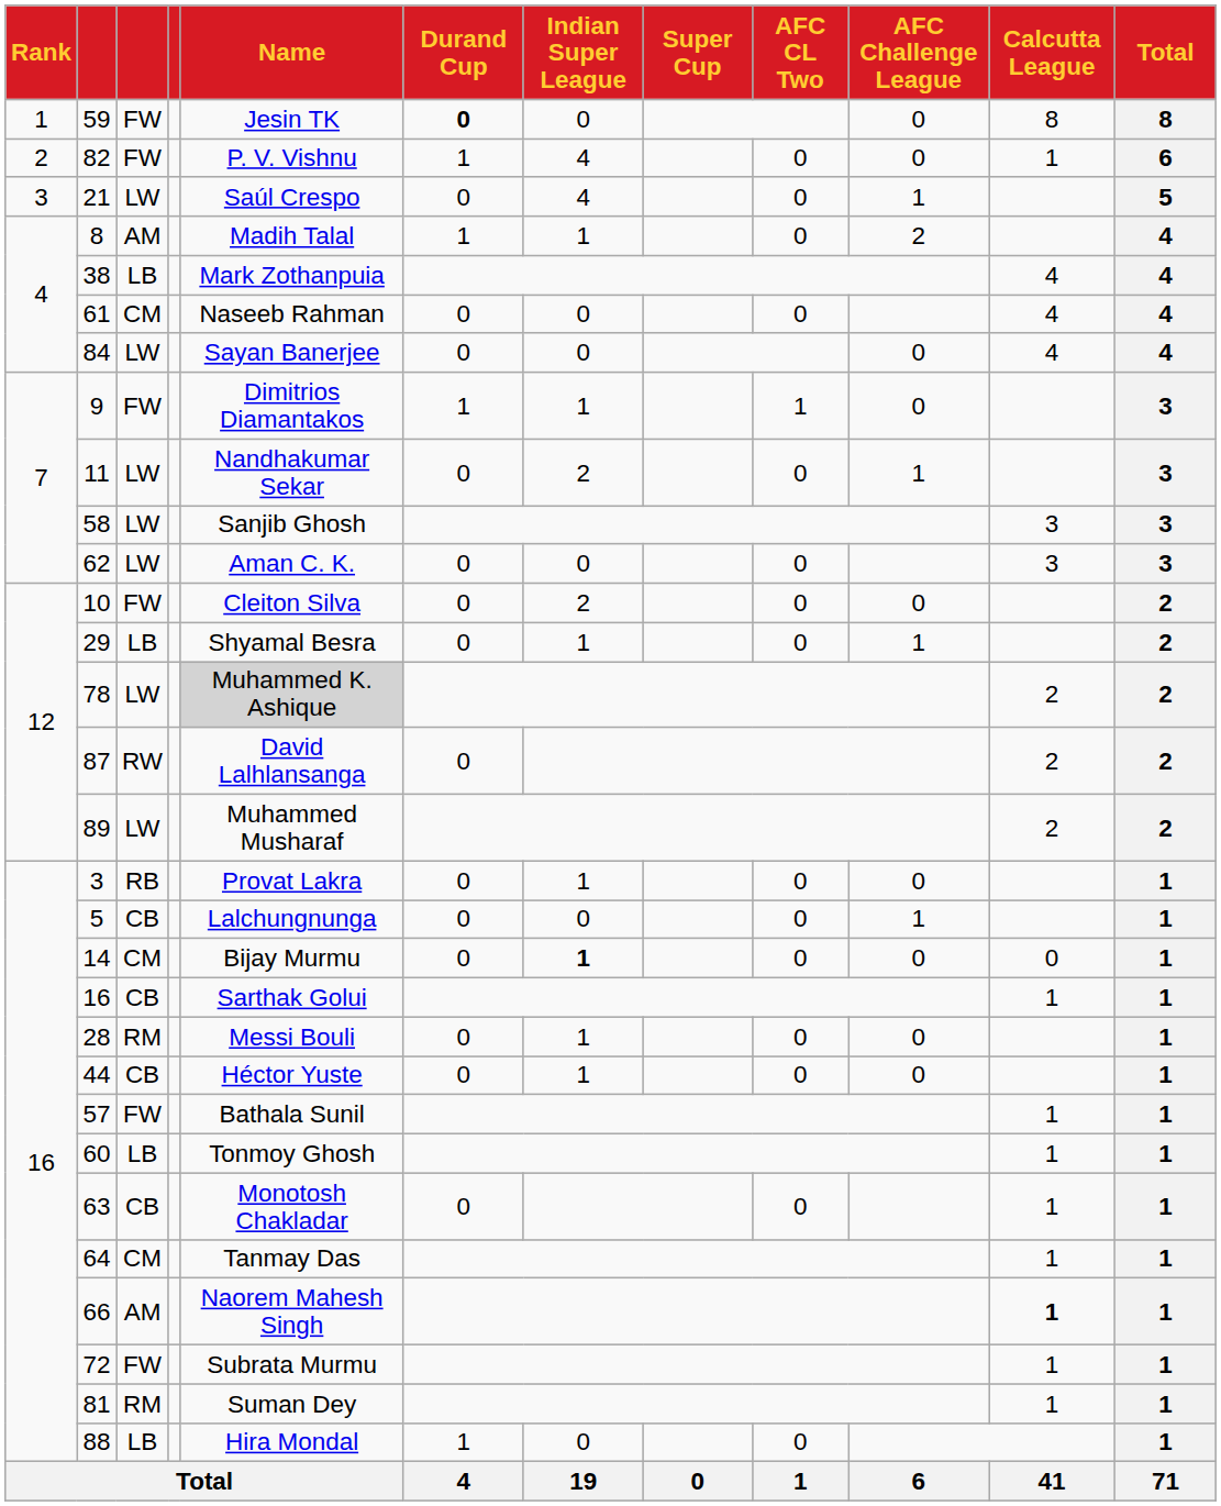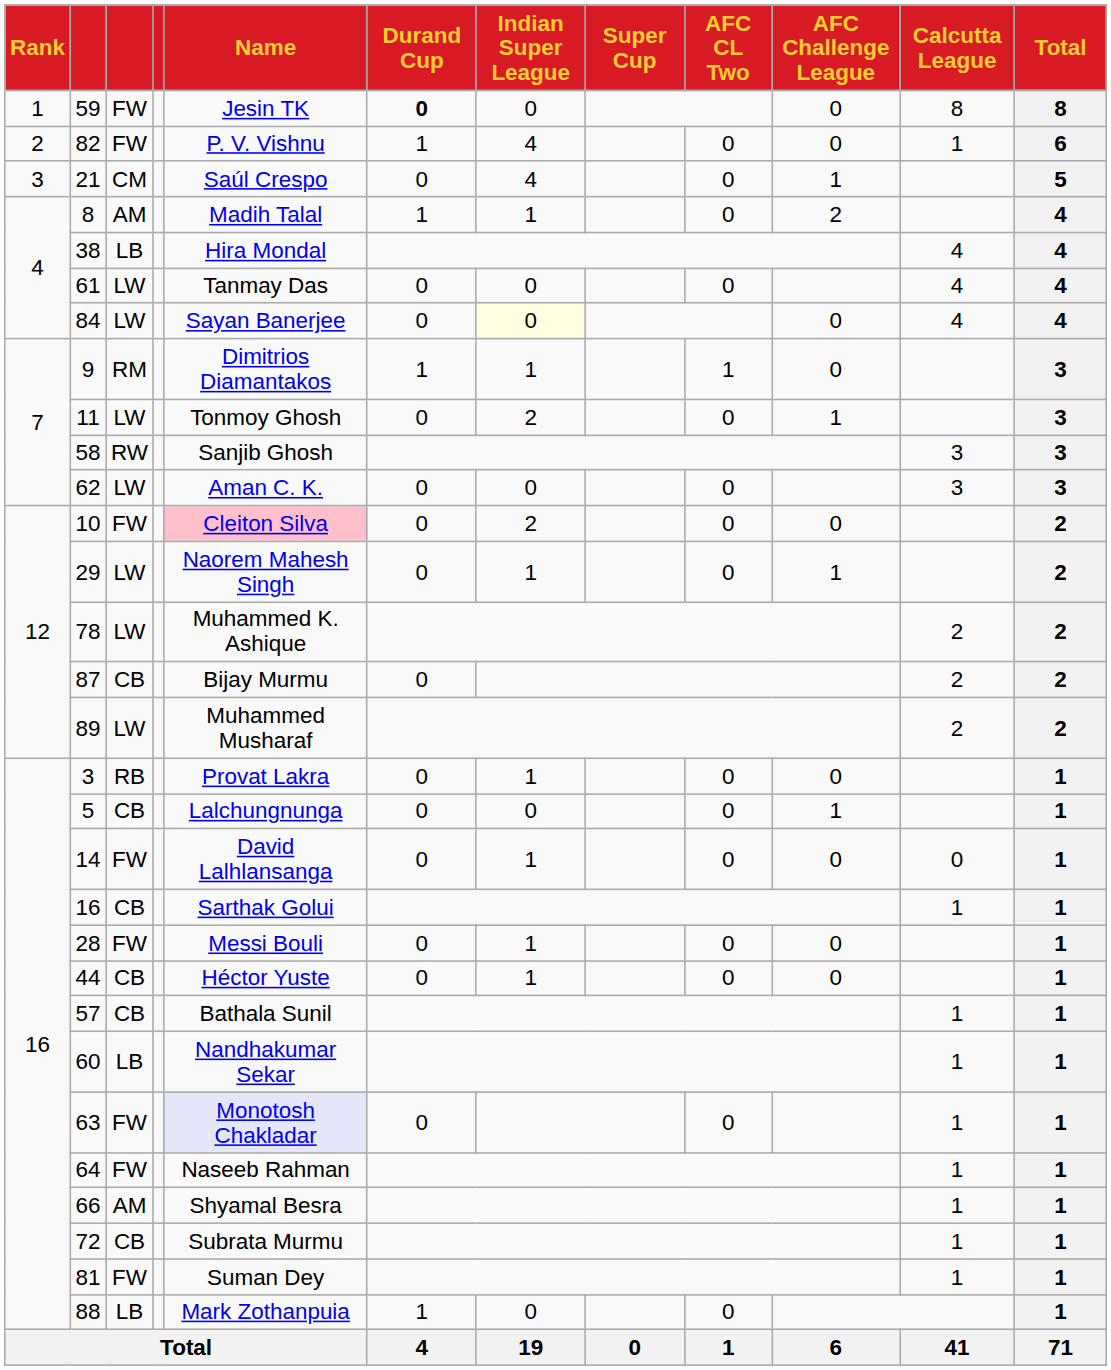 <table class="wikitable" style="text-align:center; font-size:90%; width:80%;">
 <tr>
 <th style="background:#d71a23; color:#ffcd31; text-align:center;">Rank</th>
 <th style="background:#d71a23; color:#ffcd31; text-align:center;"></th>
 <th style="background:#d71a23; color:#ffcd31; text-align:center;"></th>
 <th style="background:#d71a23; color:#ffcd31; text-align:center;"></th>
 <th style="background:#d71a23; color:#ffcd31; text-align:center; width:170px;">Name</th>
 <th style="background:#d71a23; color:#ffcd31; text-align:center; width:86px;">Durand Cup</th>
 <th style="background:#d71a23; color:#ffcd31; text-align:center; width:86px;">Indian Super League</th>
 <th style="background:#d71a23; color:#ffcd31; text-align:center; width:86px;">Super Cup</th>
 <th style="background:#d71a23; color:#ffcd31; text-align:center; width:86px;">AFC CL Two</th>
 <th style="background:#d71a23; color:#ffcd31; text-align:center; width:86px;">AFC Challenge League</th>
 <th style="background:#d71a23; color:#ffcd31; text-align:center; width:86px;">Calcutta League</th>
 <th style="background:#d71a23; color:#ffcd31; text-align:center; width:86px;">Total</th>
 </tr>
 <tr>
 <td rowspan=1>1</td>
 <td>59</td>
 <td>FW</td>
 <td></td>
 <td><a href='#'>Jesin TK</a></td>
 <td><strong>0</strong></td>
 <td>0</td>
 <td colspan=2></td>
 <td>0</td>
 <td>8</td>
 <th>8</th>
 </tr>
 <tr>
 <td rowspan=1>2</td>
 <td>82</td>
 <td>FW</td>
 <td></td>
 <td><a href='#'>P. V. Vishnu</a></td>
 <td>1</td>
 <td>4</td>
 <td></td>
 <td>0</td>
 <td>0</td>
 <td>1</td>
 <th>6</th>
 </tr>
 <tr>
 <td rowspan=1>3</td>
 <td>21</td>
-<td>LW</td>
+<td>CM</td>
 <td></td>
 <td><a href='#'>Saúl Crespo</a></td>
 <td>0</td>
 <td>4</td>
 <td></td>
 <td>0</td>
 <td>1</td>
 <td></td>
 <th>5</th>
 </tr>
 <tr>
 <td rowspan=4>4</td>
 <td>8</td>
 <td>AM</td>
 <td></td>
 <td><a href='#'>Madih Talal</a></td>
 <td>1</td>
 <td>1</td>
 <td></td>
 <td>0</td>
 <td>2</td>
 <td></td>
 <th>4</th>
 </tr>
 <tr>
 <td>38</td>
 <td>LB</td>
 <td></td>
-<td><a href='#'>Mark Zothanpuia</a></td>
+<td><a href='#'>Hira Mondal</a></td>
 <td colspan=5></td>
 <td>4</td>
 <th>4</th>
 </tr>
 <tr>
 <td>61</td>
-<td>CM</td>
+<td>LW</td>
 <td></td>
-<td>Naseeb Rahman</td>
+<td>Tanmay Das</td>
 <td>0</td>
 <td>0</td>
 <td></td>
 <td>0</td>
 <td></td>
 <td>4</td>
 <th>4</th>
 </tr>
 <tr>
 <td>84</td>
 <td>LW</td>
 <td></td>
 <td><a href='#'>Sayan Banerjee</a></td>
 <td>0</td>
-<td>0</td>
+<td style="background: lightyellow;">0</td>
 <td colspan=2></td>
 <td>0</td>
 <td>4</td>
 <th>4</th>
 </tr>
 <tr>
 <td rowspan=4>7</td>
 <td>9</td>
-<td>FW</td>
+<td>RM</td>
 <td></td>
 <td><a href='#'>Dimitrios Diamantakos</a></td>
 <td>1</td>
 <td>1</td>
 <td></td>
 <td>1</td>
 <td>0</td>
 <td></td>
 <th>3</th>
 </tr>
 <tr>
 <td>11</td>
 <td>LW</td>
 <td></td>
-<td><a href='#'>Nandhakumar Sekar</a></td>
+<td>Tonmoy Ghosh</td>
 <td>0</td>
 <td>2</td>
 <td></td>
 <td>0</td>
 <td>1</td>
 <td></td>
 <th>3</th>
 </tr>
 <tr>
 <td>58</td>
-<td>LW</td>
+<td>RW</td>
 <td></td>
 <td>Sanjib Ghosh</td>
 <td colspan=5></td>
 <td>3</td>
 <th>3</th>
 </tr>
 <tr>
 <td>62</td>
 <td>LW</td>
 <td></td>
 <td><a href='#'>Aman C. K.</a></td>
 <td>0</td>
 <td>0</td>
 <td></td>
 <td>0</td>
 <td></td>
 <td>3</td>
 <th>3</th>
 </tr>
 <tr>
 <td rowspan=5>12</td>
 <td>10</td>
 <td>FW</td>
 <td></td>
-<td><a href='#'>Cleiton Silva</a></td>
+<td style="background: pink;"><a href='#'>Cleiton Silva</a></td>
 <td>0</td>
 <td>2</td>
 <td></td>
 <td>0</td>
 <td>0</td>
 <td></td>
 <th>2</th>
 </tr>
 <tr>
 <td>29</td>
-<td>LB</td>
+<td>LW</td>
 <td></td>
-<td>Shyamal Besra</td>
+<td><a href='#'>Naorem Mahesh Singh</a></td>
 <td>0</td>
 <td>1</td>
 <td></td>
 <td>0</td>
 <td>1</td>
 <td></td>
 <th>2</th>
 </tr>
 <tr>
 <td>78</td>
 <td>LW</td>
 <td></td>
-<td style="background: lightgrey;">Muhammed K. Ashique</td>
+<td>Muhammed K. Ashique</td>
 <td colspan=5></td>
 <td>2</td>
 <th>2</th>
 </tr>
 <tr>
 <td>87</td>
-<td>RW</td>
+<td>CB</td>
 <td></td>
-<td><a href='#'>David Lalhlansanga</a></td>
+<td>Bijay Murmu</td>
 <td>0</td>
 <td colspan=4></td>
 <td>2</td>
 <th>2</th>
 </tr>
 <tr>
 <td>89</td>
 <td>LW</td>
 <td></td>
 <td>Muhammed Musharaf</td>
 <td colspan=5></td>
 <td>2</td>
 <th>2</th>
 </tr>
 <tr>
 <td rowspan=14>16</td>
 <td>3</td>
 <td>RB</td>
 <td></td>
 <td><a href='#'>Provat Lakra</a></td>
 <td>0</td>
 <td>1</td>
 <td></td>
 <td>0</td>
 <td>0</td>
 <td></td>
 <th>1</th>
 </tr>
 <tr>
 <td>5</td>
 <td>CB</td>
 <td></td>
 <td><a href='#'>Lalchungnunga</a></td>
 <td>0</td>
 <td>0</td>
 <td></td>
 <td>0</td>
 <td>1</td>
 <td></td>
 <th>1</th>
 </tr>
 <tr>
 <td>14</td>
-<td>CM</td>
+<td>FW</td>
 <td></td>
-<td>Bijay Murmu</td>
+<td><a href='#'>David Lalhlansanga</a></td>
 <td>0</td>
-<td><strong>1</strong></td>
+<td>1</td>
 <td></td>
 <td>0</td>
 <td>0</td>
 <td>0</td>
 <th>1</th>
 </tr>
 <tr>
 <td>16</td>
 <td>CB</td>
 <td></td>
 <td><a href='#'>Sarthak Golui</a></td>
 <td colspan=5></td>
 <td>1</td>
 <th>1</th>
 </tr>
 <tr>
 <td>28</td>
-<td>RM</td>
+<td>FW</td>
 <td></td>
 <td><a href='#'>Messi Bouli</a></td>
 <td>0</td>
 <td>1</td>
 <td></td>
 <td>0</td>
 <td>0</td>
 <td></td>
 <th>1</th>
 </tr>
 <tr>
 <td>44</td>
 <td>CB</td>
 <td></td>
 <td><a href='#'>Héctor Yuste</a></td>
 <td>0</td>
 <td>1</td>
 <td></td>
 <td>0</td>
 <td>0</td>
 <td></td>
 <th>1</th>
 </tr>
 <tr>
 <td>57</td>
-<td>FW</td>
+<td>CB</td>
 <td></td>
 <td>Bathala Sunil</td>
 <td colspan=5></td>
 <td>1</td>
 <th>1</th>
 </tr>
 <tr>
 <td>60</td>
 <td>LB</td>
 <td></td>
-<td>Tonmoy Ghosh</td>
+<td><a href='#'>Nandhakumar Sekar</a></td>
 <td colspan=5></td>
 <td>1</td>
 <th>1</th>
 </tr>
 <tr>
 <td>63</td>
-<td>CB</td>
+<td>FW</td>
 <td></td>
-<td><a href='#'>Monotosh Chakladar</a></td>
+<td style="background: lavender;"><a href='#'>Monotosh Chakladar</a></td>
 <td>0</td>
 <td colspan=2></td>
 <td>0</td>
 <td></td>
 <td>1</td>
 <th>1</th>
 </tr>
 <tr>
 <td>64</td>
-<td>CM</td>
+<td>FW</td>
 <td></td>
-<td>Tanmay Das</td>
+<td>Naseeb Rahman</td>
 <td colspan=5></td>
 <td>1</td>
 <th>1</th>
 </tr>
 <tr>
 <td>66</td>
 <td>AM</td>
 <td></td>
-<td><a href='#'>Naorem Mahesh Singh</a></td>
+<td>Shyamal Besra</td>
 <td colspan=5></td>
-<td><strong>1</strong></td>
+<td>1</td>
 <th>1</th>
 </tr>
 <tr>
 <td>72</td>
-<td>FW</td>
+<td>CB</td>
 <td></td>
 <td>Subrata Murmu</td>
 <td colspan=5></td>
 <td>1</td>
 <th>1</th>
 </tr>
 <tr>
 <td>81</td>
-<td>RM</td>
+<td>FW</td>
 <td></td>
 <td>Suman Dey</td>
 <td colspan=5></td>
 <td>1</td>
 <th>1</th>
 </tr>
 <tr>
 <td>88</td>
 <td>LB</td>
 <td></td>
-<td><a href='#'>Hira Mondal</a></td>
+<td><a href='#'>Mark Zothanpuia</a></td>
 <td>1</td>
 <td>0</td>
 <td></td>
 <td>0</td>
 <td colspan=2></td>
 <th>1</th>
 </tr>
 <tr>
 <th colspan=5>Total</th>
 <th>4</th>
 <th>19</th>
 <th>0</th>
 <th>1</th>
 <th>6</th>
 <th>41</th>
 <th>71</th>
 </tr>
 </table>
